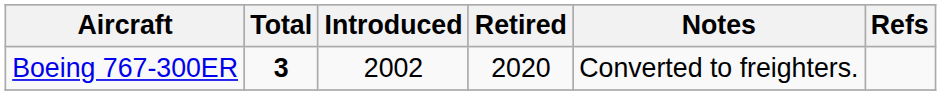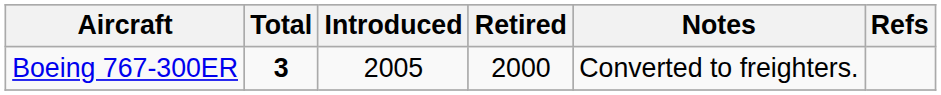 <table class="wikitable" style="border-collapse:collapse;text-align:center;margin:auto;">
 <tr>
 <th>Aircraft</th>
 <th>Total</th>
 <th>Introduced</th>
 <th>Retired</th>
 <th>Notes</th>
 <th>Refs</th>
 </tr>
 <tr>
 <td><a href='#'>Boeing 767-300ER</a></td>
 <td><strong>3</strong></td>
-<td>2002</td>
-<td>2020</td>
+<td>2005</td>
+<td>2000</td>
 <td>Converted to freighters.</td>
 <td></td>
 </tr>
 </table>
